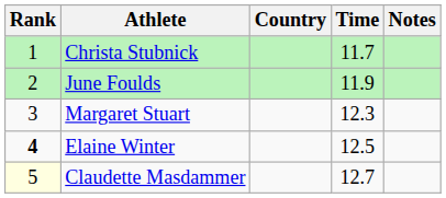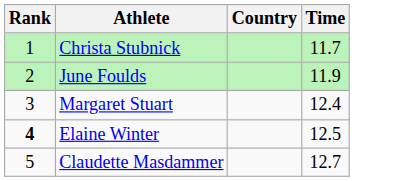 <table class="wikitable sortable" style="text-align:center">
 <tr>
 <th>Rank</th>
 <th>Athlete</th>
 <th>Country</th>
 <th>Time</th>
-<th>Notes</th>
 </tr>
 <tr bgcolor=bbf3bb>
 <td>1</td>
 <td align="left"><a href='#'>Christa Stubnick</a></td>
 <td align="left"></td>
 <td>11.7</td>
-<td></td>
 </tr>
 <tr bgcolor=bbf3bb>
 <td>2</td>
 <td align="left"><a href='#'>June Foulds</a></td>
 <td align="left"></td>
 <td>11.9</td>
-<td></td>
 </tr>
 <tr>
 <td>3</td>
 <td align="left"><a href='#'>Margaret Stuart</a></td>
 <td align="left"></td>
-<td>12.3</td>
-<td></td>
+<td>12.4</td>
 </tr>
 <tr>
 <td><strong>4</strong></td>
 <td align="left"><a href='#'>Elaine Winter</a></td>
 <td align="left"></td>
 <td>12.5</td>
-<td></td>
 </tr>
 <tr>
-<td style="background: lightyellow;">5</td>
+<td>5</td>
 <td align="left"><a href='#'>Claudette Masdammer</a></td>
 <td align="left"></td>
 <td>12.7</td>
-<td></td>
 </tr>
 </table>
